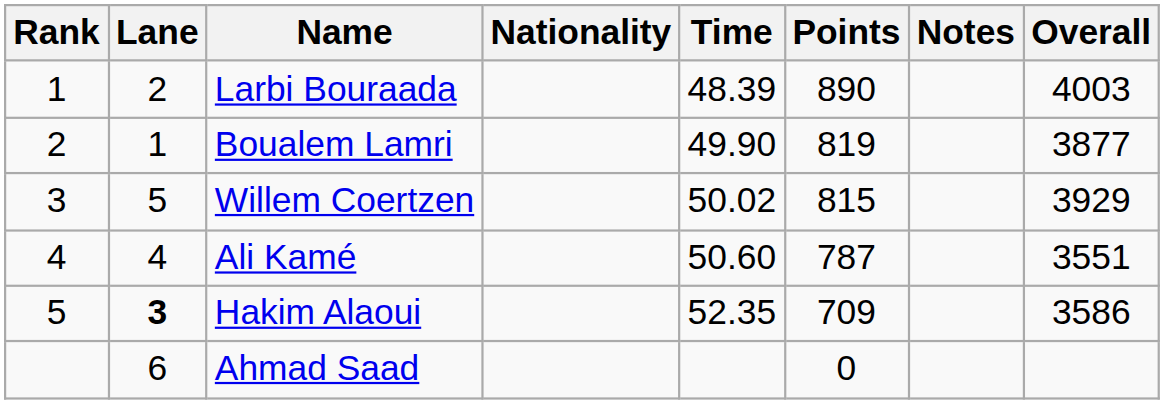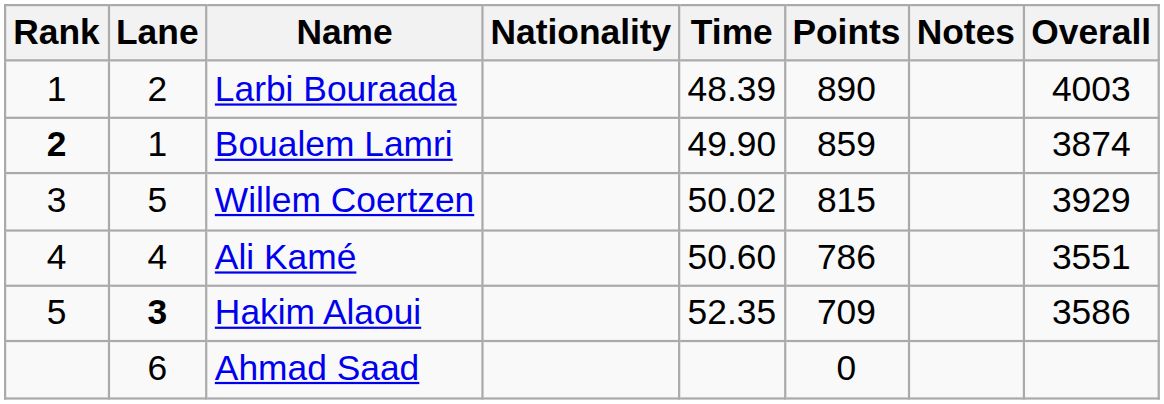 <table class="wikitable sortable" style="text-align:center">
 <tr>
 <th>Rank</th>
 <th>Lane</th>
 <th>Name</th>
 <th>Nationality</th>
 <th>Time</th>
 <th>Points</th>
 <th>Notes</th>
 <th>Overall</th>
 </tr>
 <tr>
 <td>1</td>
 <td>2</td>
 <td align="left"><a href='#'>Larbi Bouraada</a></td>
 <td align=left></td>
 <td>48.39</td>
 <td>890</td>
 <td></td>
 <td>4003</td>
 </tr>
 <tr>
-<td>2</td>
+<td><strong>2</strong></td>
 <td>1</td>
 <td align="left"><a href='#'>Boualem Lamri</a></td>
 <td align=left></td>
 <td>49.90</td>
-<td>819</td>
+<td>859</td>
 <td></td>
-<td>3877</td>
+<td>3874</td>
 </tr>
 <tr>
 <td>3</td>
 <td>5</td>
 <td align="left"><a href='#'>Willem Coertzen</a></td>
 <td align=left></td>
 <td>50.02</td>
 <td>815</td>
 <td></td>
 <td>3929</td>
 </tr>
 <tr>
 <td>4</td>
 <td>4</td>
 <td align="left"><a href='#'>Ali Kamé</a></td>
 <td align=left></td>
 <td>50.60</td>
-<td>787</td>
+<td>786</td>
 <td></td>
 <td>3551</td>
 </tr>
 <tr>
 <td>5</td>
 <td><strong>3</strong></td>
 <td align="left"><a href='#'>Hakim Alaoui</a></td>
 <td align=left></td>
 <td>52.35</td>
 <td>709</td>
 <td></td>
 <td>3586</td>
 </tr>
 <tr>
 <td></td>
 <td>6</td>
 <td align="left"><a href='#'>Ahmad Saad</a></td>
 <td align=left></td>
 <td></td>
 <td>0</td>
 <td></td>
 <td></td>
 </tr>
 </table>
